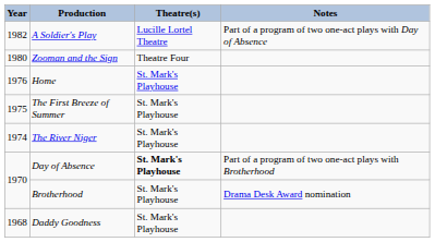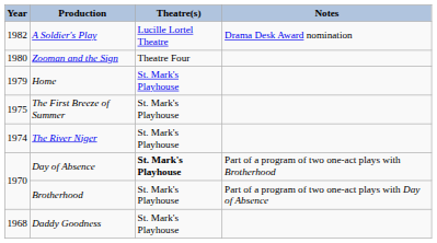 <table class="wikitable" style="font-size:90%;">
 <tr>
 <th style="background:#B0C4DE;">Year</th>
 <th style="background:#B0C4DE;">Production</th>
 <th style="background:#B0C4DE;">Theatre(s)</th>
 <th style="background:#B0C4DE;">Notes</th>
 </tr>
 <tr>
 <td>1982</td>
 <td><em><a href='#'>A Soldier's Play</a></em></td>
 <td><a href='#'>Lucille Lortel Theatre</a></td>
-<td>Part of a program of two one-act plays with <em>Day of Absence</em></td>
+<td><a href='#'>Drama Desk Award</a> nomination</td>
 </tr>
 <tr>
 <td rowspan=1>1980</td>
 <td><em><a href='#'>Zooman and the Sign</a></em></td>
 <td>Theatre Four</td>
 <td></td>
 </tr>
 <tr>
-<td>1976</td>
+<td>1979</td>
 <td><em>Home</em></td>
 <td><a href='#'>St. Mark's Playhouse</a></td>
 <td></td>
 </tr>
 <tr>
 <td>1975</td>
 <td><em>The First Breeze of Summer</em></td>
 <td>St. Mark's Playhouse</td>
 <td></td>
 </tr>
 <tr>
 <td>1974</td>
 <td><em><a href='#'>The River Niger</a></em></td>
 <td>St. Mark's Playhouse</td>
 <td></td>
 </tr>
 <tr>
 <td rowspan=2>1970</td>
 <td><em>Day of Absence</em></td>
 <td><strong>St. Mark's Playhouse</strong></td>
 <td>Part of a program of two one-act plays with <em>Brotherhood</em></td>
 </tr>
 <tr>
 <td><em>Brotherhood</em></td>
 <td>St. Mark's Playhouse</td>
-<td><a href='#'>Drama Desk Award</a> nomination</td>
+<td>Part of a program of two one-act plays with <em>Day of Absence</em></td>
 </tr>
 <tr>
 <td rowspan=1>1968</td>
 <td><em>Daddy Goodness</em></td>
 <td>St. Mark's Playhouse</td>
 <td></td>
 </tr>
 </table>
